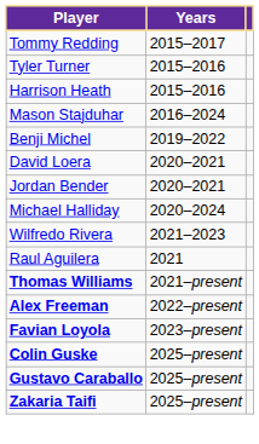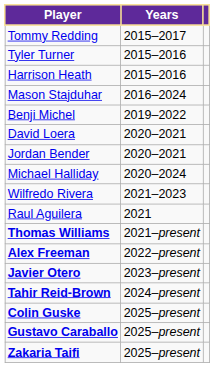 <table class="wikitable" style="text-align:center">
 <tr>
 <th style="background:#5E299A; color:#FFFFFF; border:2px solid #F8E196;">Player</th>
 <th style="background:#5E299A; color:#FFFFFF; border:2px solid #F8E196;">Years</th>
 <th style="background:#5E299A; color:#FFFFFF; border:2px solid #F8E196;"></th>
 </tr>
 <tr>
 <td style="text-align:left"> <a href='#'>Tommy Redding</a></td>
 <td style="text-align:left">2015–2017</td>
 <td></td>
 </tr>
 <tr>
 <td style="text-align:left"> <a href='#'>Tyler Turner</a></td>
 <td style="text-align:left">2015–2016</td>
 <td></td>
 </tr>
 <tr>
 <td style="text-align:left"> <a href='#'>Harrison Heath</a></td>
 <td style="text-align:left">2015–2016</td>
 <td></td>
 </tr>
 <tr>
 <td style="text-align:left"> <a href='#'>Mason Stajduhar</a></td>
 <td style="text-align:left">2016–2024</td>
 <td></td>
 </tr>
 <tr>
 <td style="text-align:left"> <a href='#'>Benji Michel</a></td>
 <td style="text-align:left">2019–2022</td>
 <td></td>
 </tr>
 <tr>
 <td style="text-align:left"> <a href='#'>David Loera</a></td>
 <td style="text-align:left">2020–2021</td>
 <td></td>
 </tr>
 <tr>
 <td style="text-align:left"> <a href='#'>Jordan Bender</a></td>
 <td style="text-align:left">2020–2021</td>
 <td></td>
 </tr>
 <tr>
 <td style="text-align:left"> <a href='#'>Michael Halliday</a></td>
 <td style="text-align:left">2020–2024</td>
 <td></td>
 </tr>
 <tr>
 <td style="text-align:left"> <a href='#'>Wilfredo Rivera</a></td>
 <td style="text-align:left">2021–2023</td>
 <td></td>
 </tr>
 <tr>
 <td style="text-align:left"> <a href='#'>Raul Aguilera</a></td>
 <td style="text-align:left">2021</td>
 <td></td>
 </tr>
 <tr>
 <td style="text-align:left"> <strong><a href='#'>Thomas Williams</a></strong></td>
 <td style="text-align:left">2021–<em>present</em></td>
 <td></td>
 </tr>
 <tr>
 <td style="text-align:left"> <strong><a href='#'>Alex Freeman</a></strong></td>
 <td style="text-align:left">2022–<em>present</em></td>
 <td></td>
 </tr>
 <tr>
-<td style="text-align:left"> <strong><a href='#'>Favian Loyola</a></strong></td>
+<td style="text-align:left"> <strong><a href='#'>Javier Otero</a></strong></td>
 <td style="text-align:left">2023–<em>present</em></td>
+<td></td>
+</tr>
+<tr>
+<td style="text-align:left"> <strong><a href='#'>Tahir Reid-Brown</a></strong></td>
+<td style="text-align:left">2024–<em>present</em></td>
 <td></td>
 </tr>
 <tr>
 <td style="text-align:left"> <strong><a href='#'>Colin Guske</a></strong></td>
 <td style="text-align:left">2025–<em>present</em></td>
 <td></td>
 </tr>
 <tr>
 <td style="text-align:left"> <strong><a href='#'>Gustavo Caraballo</a></strong></td>
 <td style="text-align:left">2025–<em>present</em></td>
 <td></td>
 </tr>
 <tr>
 <td style="text-align:left"> <strong><a href='#'>Zakaria Taifi</a></strong></td>
 <td style="text-align:left">2025–<em>present</em></td>
 <td></td>
 </tr>
 </table>
